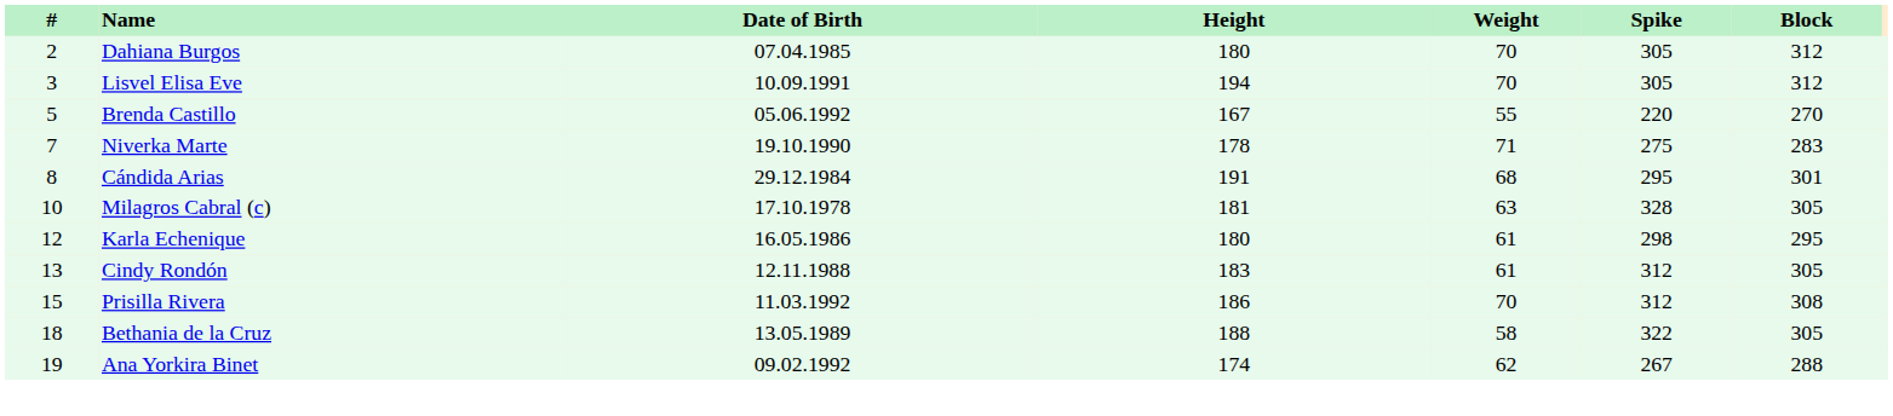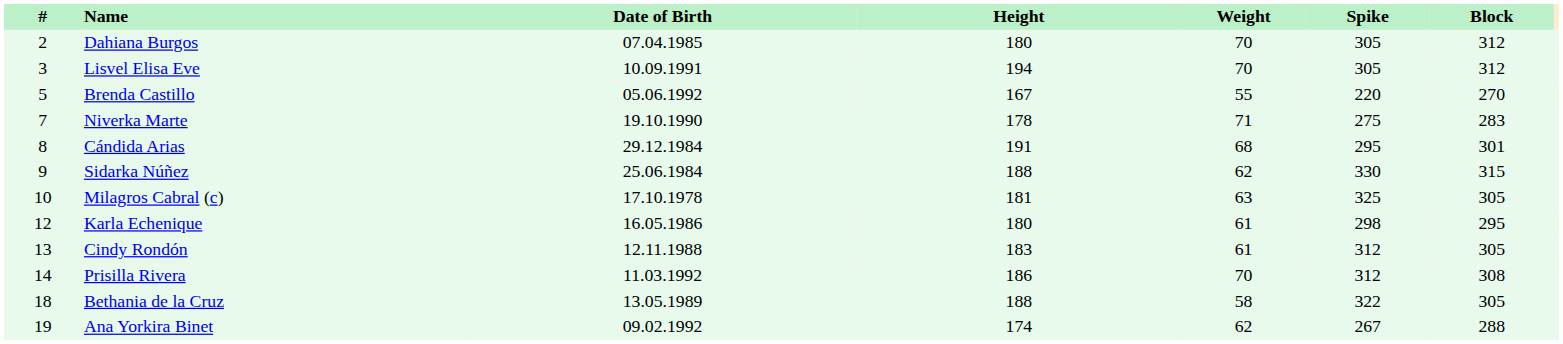 <table border=0 cellpadding=2 cellspacing=0  |- bgcolor=#FFECCE style="text-align:center; font-size:90%;" width=100%>
 <tr bgcolor=#BBF0C9>
 <th width=5%>#</th>
 <th width=25% align=left>Name</th>
 <th width=25%>Date of Birth</th>
 <th width=21%>Height</th>
 <th width=8%>Weight</th>
 <th width=8%>Spike</th>
 <th width=8%>Block</th>
 </tr>
 <tr bgcolor=#E7FAEC>
 <td>2</td>
 <td align=left><a href='#'>Dahiana Burgos</a></td>
 <td>07.04.1985</td>
 <td>180</td>
 <td>70</td>
 <td>305</td>
 <td>312</td>
 <td></td>
 </tr>
 <tr bgcolor=#E7FAEC>
 <td>3</td>
 <td align=left><a href='#'>Lisvel Elisa Eve</a></td>
 <td>10.09.1991</td>
 <td>194</td>
 <td>70</td>
 <td>305</td>
 <td>312</td>
 <td></td>
 </tr>
 <tr bgcolor=#E7FAEC>
 <td>5</td>
 <td align=left><a href='#'>Brenda Castillo</a></td>
 <td>05.06.1992</td>
 <td>167</td>
 <td>55</td>
 <td>220</td>
 <td>270</td>
 <td></td>
 </tr>
 <tr bgcolor=#E7FAEC>
 <td>7</td>
 <td align=left><a href='#'>Niverka Marte</a></td>
 <td>19.10.1990</td>
 <td>178</td>
 <td>71</td>
 <td>275</td>
 <td>283</td>
 <td></td>
 </tr>
 <tr bgcolor=#E7FAEC>
 <td>8</td>
 <td align=left><a href='#'>Cándida Arias</a></td>
 <td>29.12.1984</td>
 <td>191</td>
 <td>68</td>
 <td>295</td>
 <td>301</td>
 <td></td>
 </tr>
 <tr bgcolor=#E7FAEC>
+<td>9</td>
+<td align=left><a href='#'>Sidarka Núñez</a></td>
+<td>25.06.1984</td>
+<td>188</td>
+<td>62</td>
+<td>330</td>
+<td>315</td>
+<td></td>
+</tr>
+<tr bgcolor=#E7FAEC>
 <td>10</td>
 <td align=left><a href='#'>Milagros Cabral</a> (<a href='#'>c</a>)</td>
 <td>17.10.1978</td>
 <td>181</td>
 <td>63</td>
-<td>328</td>
+<td>325</td>
 <td>305</td>
 <td></td>
 </tr>
 <tr bgcolor=#E7FAEC>
 <td>12</td>
 <td align=left><a href='#'>Karla Echenique</a></td>
 <td>16.05.1986</td>
 <td>180</td>
 <td>61</td>
 <td>298</td>
 <td>295</td>
 <td></td>
 </tr>
 <tr bgcolor=#E7FAEC>
 <td>13</td>
 <td align=left><a href='#'>Cindy Rondón</a></td>
 <td>12.11.1988</td>
 <td>183</td>
 <td>61</td>
 <td>312</td>
 <td>305</td>
 <td></td>
 </tr>
 <tr bgcolor=#E7FAEC>
-<td>15</td>
+<td>14</td>
 <td align=left><a href='#'>Prisilla Rivera</a></td>
 <td>11.03.1992</td>
 <td>186</td>
 <td>70</td>
 <td>312</td>
 <td>308</td>
 <td></td>
 </tr>
 <tr bgcolor=#E7FAEC>
 <td>18</td>
 <td align=left><a href='#'>Bethania de la Cruz</a></td>
 <td>13.05.1989</td>
 <td>188</td>
 <td>58</td>
 <td>322</td>
 <td>305</td>
 <td></td>
 </tr>
 <tr bgcolor=#E7FAEC>
 <td>19</td>
 <td align=left><a href='#'>Ana Yorkira Binet</a></td>
 <td>09.02.1992</td>
 <td>174</td>
 <td>62</td>
 <td>267</td>
 <td>288</td>
 <td></td>
 </tr>
 </table>
